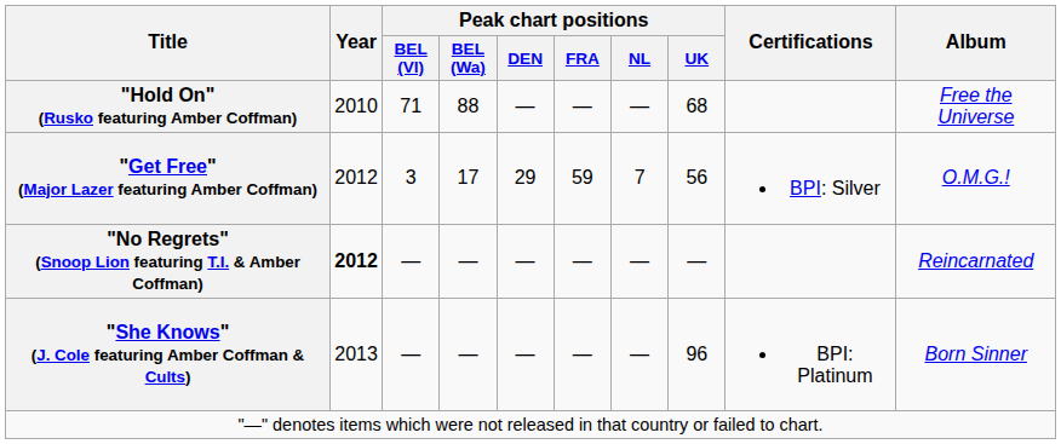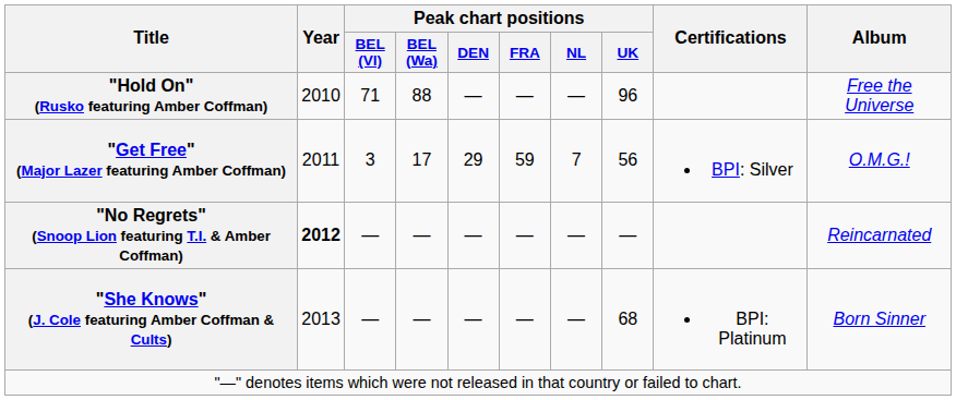 <table class="wikitable plainrowheaders" style="text-align:center;">
 <tr>
 <th scope="col" rowspan="2">Title</th>
 <th scope="col" rowspan="2">Year</th>
 <th scope="col" colspan="6">Peak chart positions</th>
 <th scope="col" rowspan="2">Certifications</th>
 <th scope="col" rowspan="2">Album</th>
 </tr>
 <tr>
 <th scope="col" style="width:3em;font-size:85%;"><a href='#'>BEL (Vl)</a><br></th>
 <th scope="col" style="width:3em;font-size:85%;"><a href='#'>BEL (Wa)</a><br></th>
 <th scope="col" style="width:3em;font-size:85%;"><a href='#'>DEN</a><br></th>
 <th scope="col" style="width:3em;font-size:85%;"><a href='#'>FRA</a><br></th>
 <th scope="col" style="width:3em;font-size:85%;"><a href='#'>NL</a><br></th>
 <th scope="col" style="width:3em;font-size:85%;"><a href='#'>UK</a><br></th>
 </tr>
 <tr>
 <th scope="row">"Hold On"<br><small>(<a href='#'>Rusko</a> featuring Amber Coffman)</small></th>
 <td>2010</td>
 <td>71</td>
 <td>88</td>
 <td>—</td>
 <td>—</td>
 <td>—</td>
-<td>68</td>
+<td>96</td>
 <td></td>
 <td><em><a href='#'>Free the Universe</a></em></td>
 </tr>
 <tr>
 <th scope="row">"<a href='#'>Get Free</a>"<br><small>(<a href='#'>Major Lazer</a> featuring Amber Coffman)</small></th>
-<td>2012</td>
+<td>2011</td>
 <td>3</td>
 <td>17</td>
 <td>29</td>
 <td>59</td>
 <td>7</td>
 <td>56</td>
 <td><br><ul><li><a href='#'>BPI</a>: Silver</li></ul></td>
 <td><em><a href='#'>O.M.G.!</a></em></td>
 </tr>
 <tr>
 <th scope="row">"No Regrets"<br><small>(<a href='#'>Snoop Lion</a> featuring <a href='#'>T.I.</a> & Amber Coffman)</small></th>
 <td><strong>2012</strong></td>
 <td>—</td>
 <td>—</td>
 <td>—</td>
 <td>—</td>
 <td>—</td>
 <td>—</td>
 <td></td>
 <td><em><a href='#'>Reincarnated</a></em></td>
 </tr>
 <tr>
 <th scope="row">"<a href='#'>She Knows</a>"<br><small>(<a href='#'>J. Cole</a> featuring Amber Coffman & <a href='#'>Cults</a>)</small></th>
 <td>2013</td>
 <td>—</td>
 <td>—</td>
 <td>—</td>
 <td>—</td>
 <td>—</td>
-<td>96</td>
+<td>68</td>
 <td><br><ul><li>BPI: Platinum</li></ul></td>
 <td><em><a href='#'>Born Sinner</a></em></td>
 </tr>
 <tr>
 <td colspan="14" style="font-size:90%">"—" denotes items which were not released in that country or failed to chart.</td>
 </tr>
 </table>
